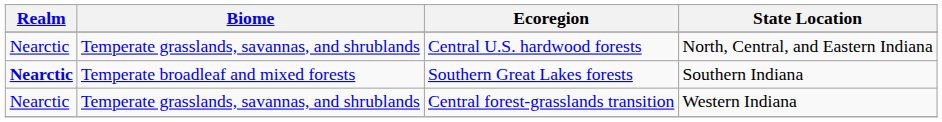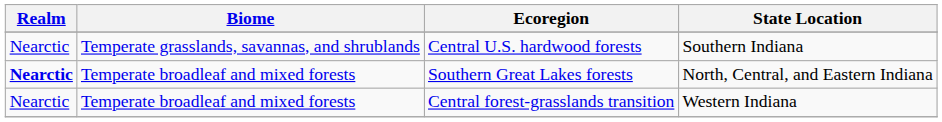 <table class="wikitable sortable" style="margin: 1em auto 1em auto">
 <tr>
 <th><strong><a href='#'>Realm</a></strong></th>
 <th><strong><a href='#'>Biome</a></strong></th>
 <th><strong>Ecoregion</strong></th>
 <th><strong>State Location</strong></th>
 </tr>
 <tr>
 </tr>
 <tr>
 <td><a href='#'>Nearctic</a></td>
 <td><a href='#'>Temperate grasslands, savannas, and shrublands</a></td>
 <td><a href='#'>Central U.S. hardwood forests</a></td>
-<td>North, Central, and Eastern Indiana</td>
+<td>Southern Indiana</td>
 </tr>
 <tr>
 <td><strong><a href='#'>Nearctic</a></strong></td>
 <td><a href='#'>Temperate broadleaf and mixed forests</a></td>
 <td><a href='#'>Southern Great Lakes forests</a></td>
-<td>Southern Indiana</td>
+<td>North, Central, and Eastern Indiana</td>
 </tr>
 <tr>
 <td><a href='#'>Nearctic</a></td>
-<td><a href='#'>Temperate grasslands, savannas, and shrublands</a></td>
+<td><a href='#'>Temperate broadleaf and mixed forests</a></td>
 <td><a href='#'>Central forest-grasslands transition</a></td>
 <td>Western Indiana</td>
 </tr>
 <tr>
 </tr>
 </table>
